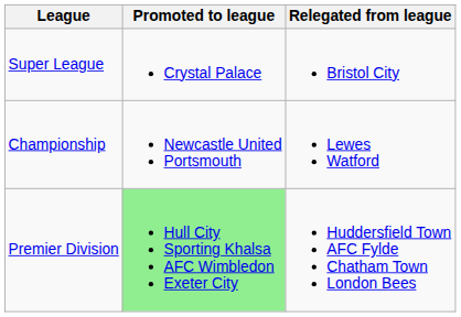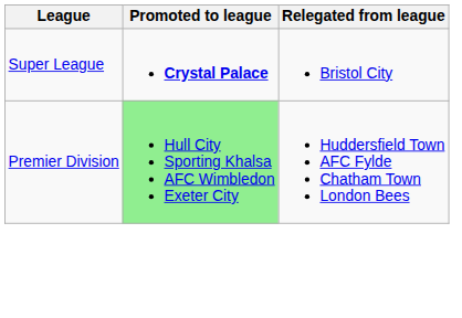 <table class="wikitable">
 <tr>
 <th>League</th>
 <th>Promoted to league </th>
 <th>Relegated from league </th>
 </tr>
 <tr>
 <td><a href='#'>Super League</a></td>
-<td><br><ul><li><a href='#'>Crystal Palace</a> </li></ul></td>
+<td><strong><br><ul><li><a href='#'>Crystal Palace</a> </li></ul></strong></td>
 <td><br><ul><li><a href='#'>Bristol City</a> </li></ul></td>
-</tr>
-<tr>
-<td><a href='#'>Championship</a></td>
-<td><br><ul><li><a href='#'>Newcastle United</a> </li><li><a href='#'>Portsmouth</a> </li></ul></td>
-<td><br><ul><li><a href='#'>Lewes</a> </li><li><a href='#'>Watford</a> </li></ul></td>
 </tr>
 <tr>
 <td><a href='#'>Premier Division</a></td>
 <td style="background: lightgreen;"><br><ul><li><a href='#'>Hull City</a> </li><li><a href='#'>Sporting Khalsa</a> </li><li><a href='#'>AFC Wimbledon</a> </li><li><a href='#'>Exeter City</a> </li></ul></td>
 <td><br><ul><li><a href='#'>Huddersfield Town</a> </li><li><a href='#'>AFC Fylde</a> </li><li><a href='#'>Chatham Town</a> </li><li><a href='#'>London Bees</a> </li></ul></td>
 </tr>
 </table>
